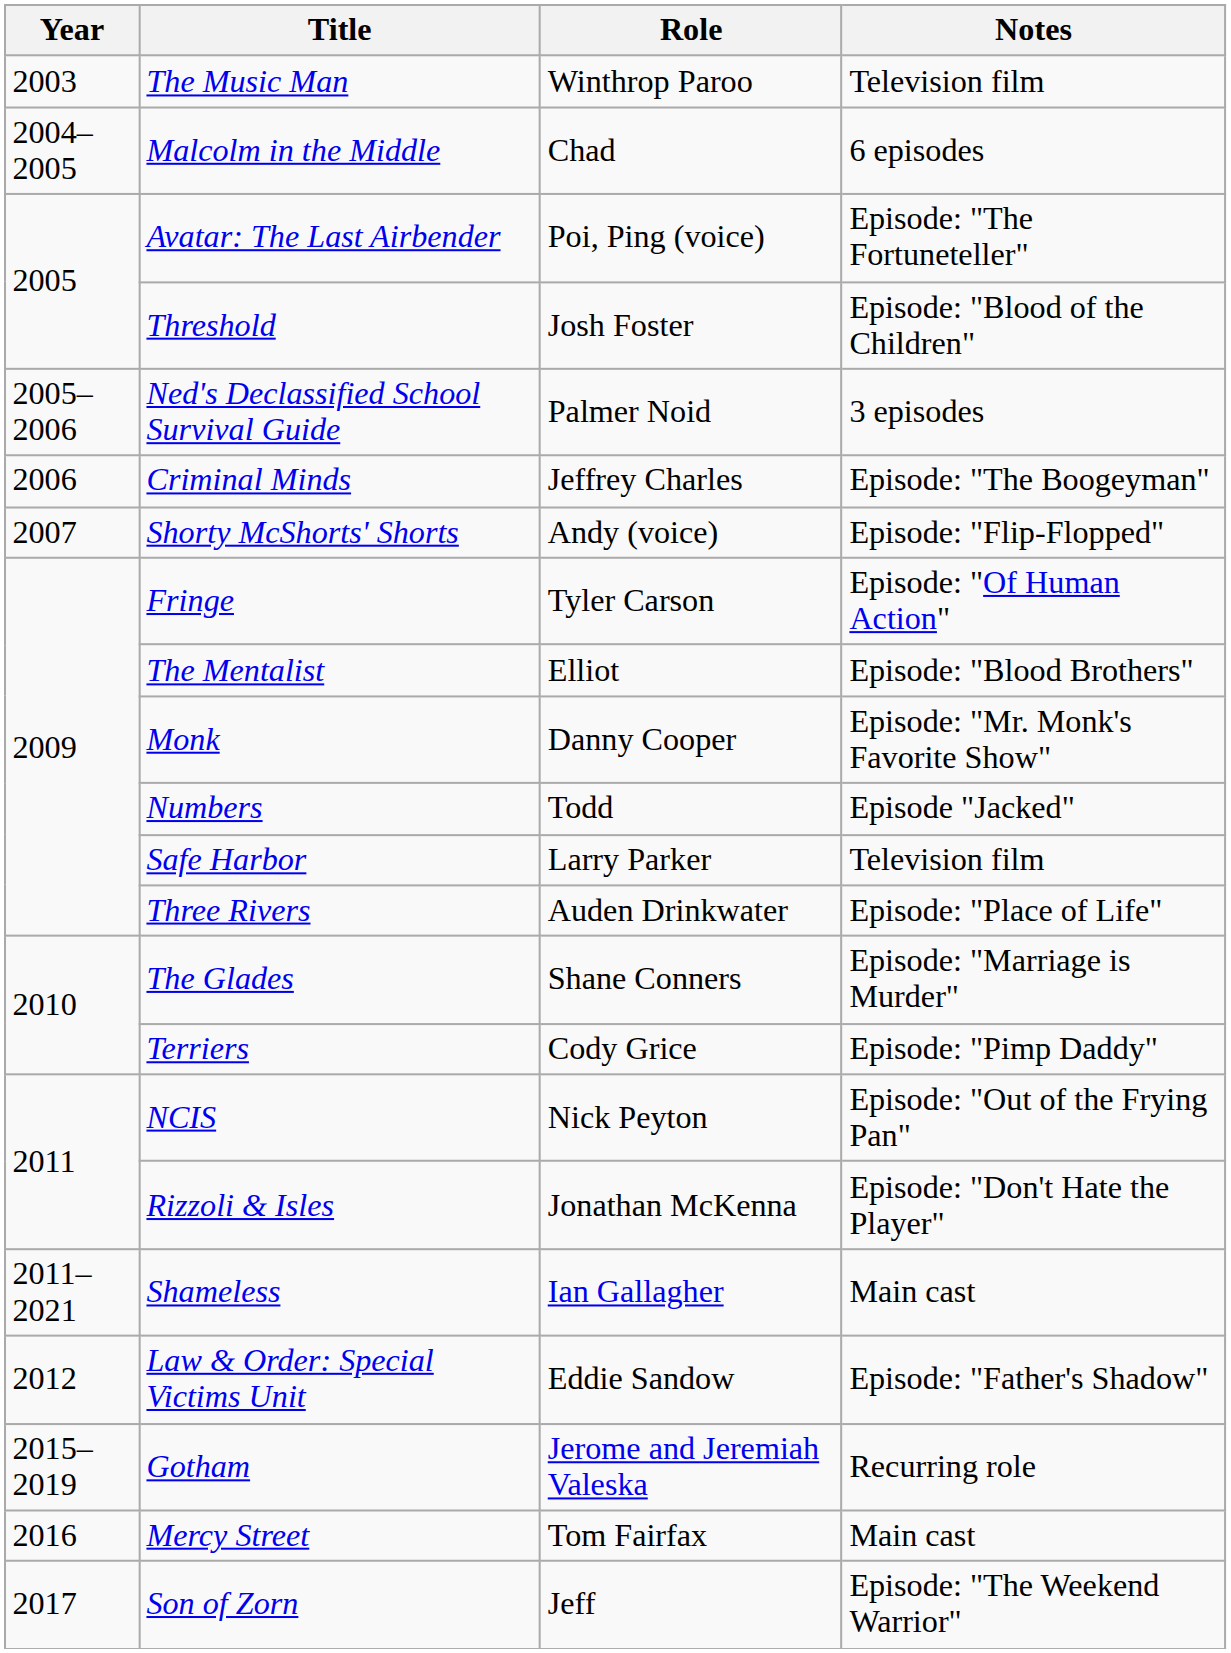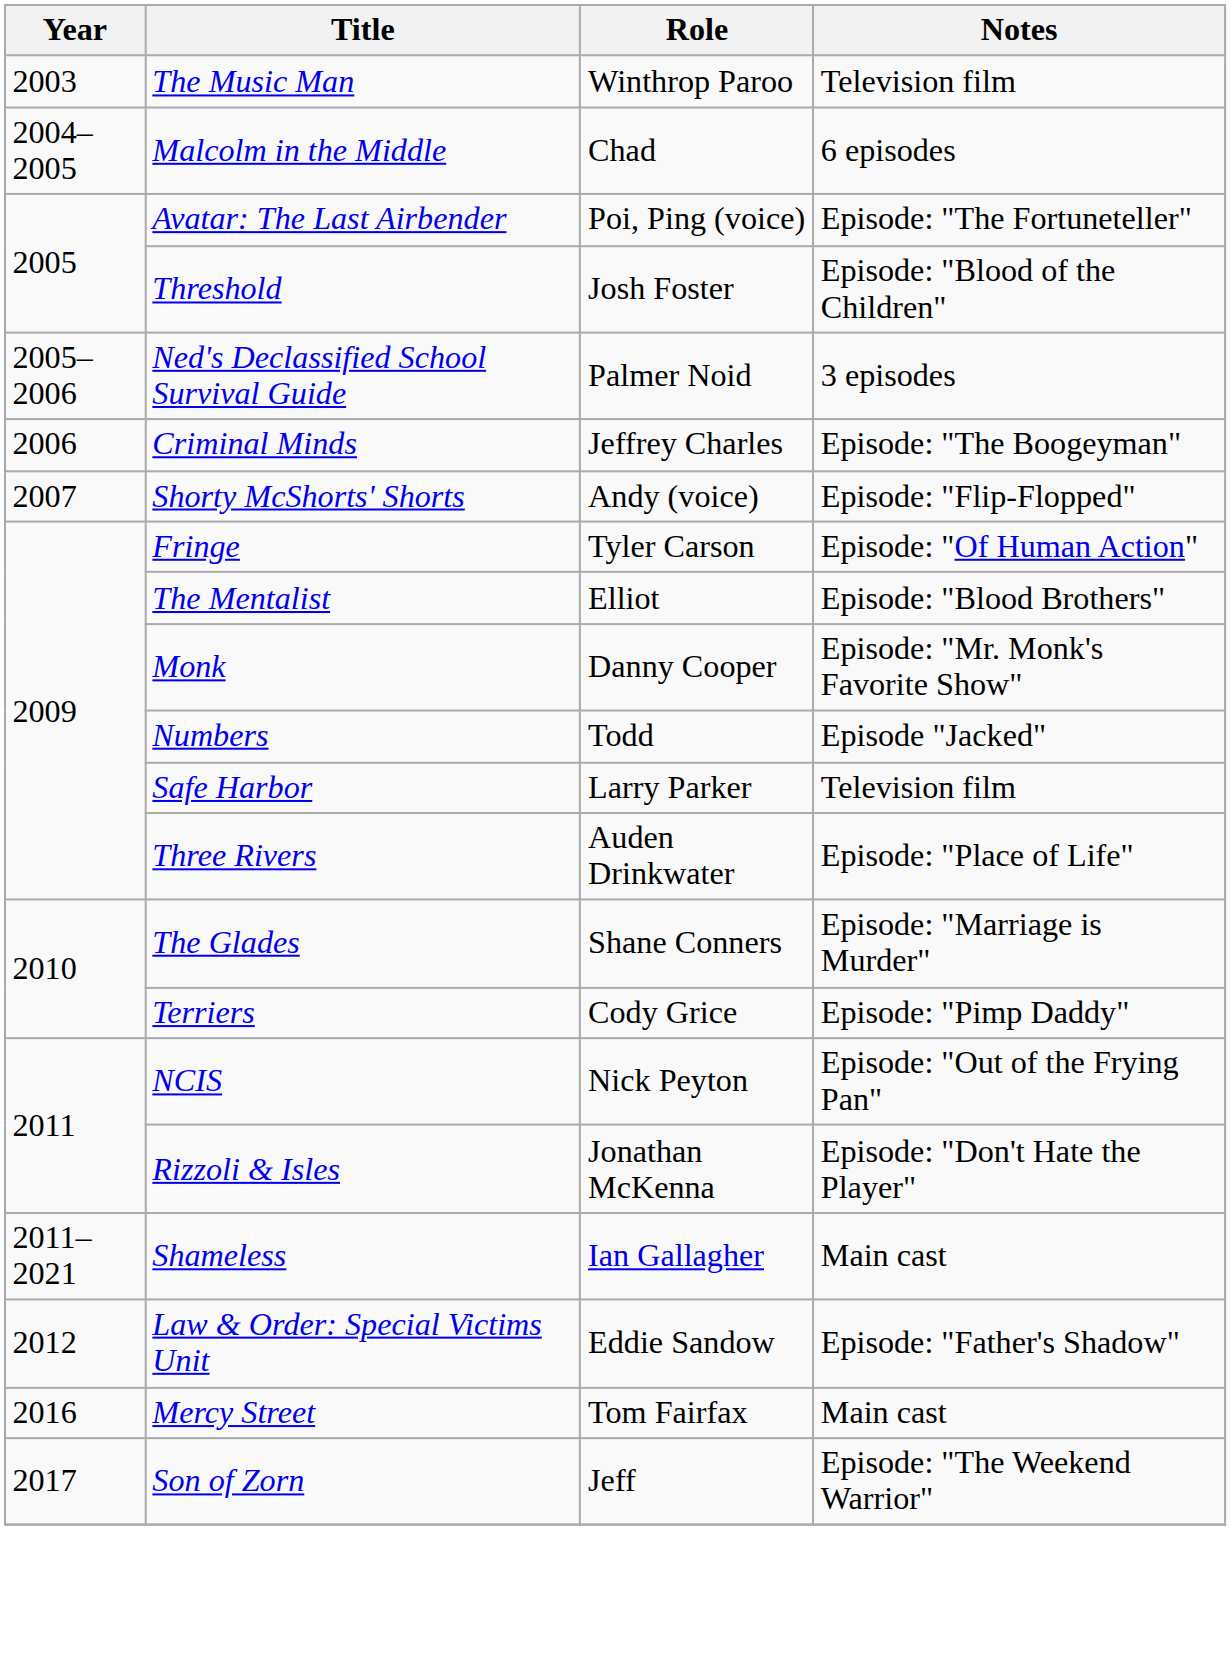 <table class="wikitable sortable">
 <tr>
 <th>Year</th>
 <th>Title</th>
 <th>Role</th>
 <th class="unsortable">Notes</th>
 </tr>
 <tr>
 <td>2003</td>
 <td data-sort-value="Music Man, The"><em><a href='#'>The Music Man</a></em></td>
 <td>Winthrop Paroo</td>
 <td>Television film</td>
 </tr>
 <tr>
 <td>2004–2005</td>
 <td><em><a href='#'>Malcolm in the Middle</a></em></td>
 <td>Chad</td>
 <td>6 episodes</td>
 </tr>
 <tr>
 <td rowspan="2">2005</td>
 <td><em><a href='#'>Avatar: The Last Airbender</a></em></td>
 <td>Poi, Ping (voice)</td>
 <td>Episode: "The Fortuneteller"</td>
 </tr>
 <tr>
 <td><em><a href='#'>Threshold</a></em></td>
 <td>Josh Foster</td>
 <td>Episode: "Blood of the Children"</td>
 </tr>
 <tr>
 <td>2005–2006</td>
 <td><em><a href='#'>Ned's Declassified School Survival Guide</a></em></td>
 <td>Palmer Noid</td>
 <td>3 episodes</td>
 </tr>
 <tr>
 <td>2006</td>
 <td><em><a href='#'>Criminal Minds</a></em></td>
 <td>Jeffrey Charles</td>
 <td>Episode: "The Boogeyman"</td>
 </tr>
 <tr>
 <td>2007</td>
 <td><em><a href='#'>Shorty McShorts' Shorts</a></em></td>
 <td>Andy (voice)</td>
 <td>Episode: "Flip-Flopped"</td>
 </tr>
 <tr>
 <td rowspan="6">2009</td>
 <td><em><a href='#'>Fringe</a></em></td>
 <td>Tyler Carson</td>
 <td>Episode: "<a href='#'>Of Human Action</a>"</td>
 </tr>
 <tr>
 <td data-sort-value="Mentalist, The"><em><a href='#'>The Mentalist</a></em></td>
 <td>Elliot</td>
 <td>Episode: "Blood Brothers"</td>
 </tr>
 <tr>
 <td><em><a href='#'>Monk</a></em></td>
 <td>Danny Cooper</td>
 <td>Episode: "Mr. Monk's Favorite Show"</td>
 </tr>
 <tr>
 <td><em><a href='#'>Numbers</a></em></td>
 <td>Todd</td>
 <td>Episode "Jacked"</td>
 </tr>
 <tr>
 <td><em><a href='#'>Safe Harbor</a></em></td>
 <td>Larry Parker</td>
 <td>Television film</td>
 </tr>
 <tr>
 <td><em><a href='#'>Three Rivers</a></em></td>
 <td>Auden Drinkwater</td>
 <td>Episode: "Place of Life"</td>
 </tr>
 <tr>
 <td rowspan="2">2010</td>
 <td data-sort-value="Glades, The"><em><a href='#'>The Glades</a></em></td>
 <td>Shane Conners</td>
 <td>Episode: "Marriage is Murder"</td>
 </tr>
 <tr>
 <td><em><a href='#'>Terriers</a></em></td>
 <td>Cody Grice</td>
 <td>Episode: "Pimp Daddy"</td>
 </tr>
 <tr>
 <td rowspan="2">2011</td>
 <td><em><a href='#'>NCIS</a></em></td>
 <td>Nick Peyton</td>
 <td>Episode: "Out of the Frying Pan"</td>
 </tr>
 <tr>
 <td><em><a href='#'>Rizzoli & Isles</a></em></td>
 <td>Jonathan McKenna</td>
 <td>Episode: "Don't Hate the Player"</td>
 </tr>
 <tr>
 <td>2011–2021</td>
 <td><em><a href='#'>Shameless</a></em></td>
 <td><a href='#'>Ian Gallagher</a></td>
 <td>Main cast</td>
 </tr>
 <tr>
 <td>2012</td>
 <td><em><a href='#'>Law & Order: Special Victims Unit</a></em></td>
 <td>Eddie Sandow</td>
 <td>Episode: "Father's Shadow"</td>
 </tr>
 <tr>
-<td>2015–2019</td>
-<td><em><a href='#'>Gotham</a></em></td>
-<td><a href='#'>Jerome and Jeremiah Valeska</a></td>
-<td>Recurring role</td>
-</tr>
-<tr>
 <td>2016</td>
 <td><em><a href='#'>Mercy Street</a></em></td>
 <td>Tom Fairfax</td>
 <td>Main cast</td>
 </tr>
 <tr>
 <td>2017</td>
 <td><em><a href='#'>Son of Zorn</a></em></td>
 <td>Jeff</td>
 <td>Episode: "The Weekend Warrior"</td>
 </tr>
 <tr>
 </tr>
 </table>
